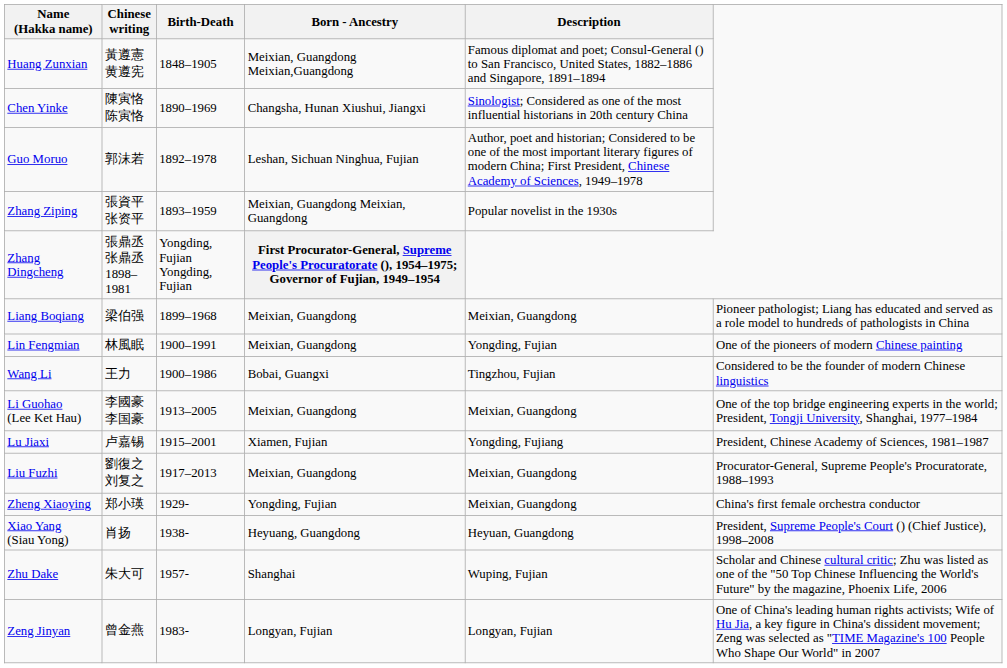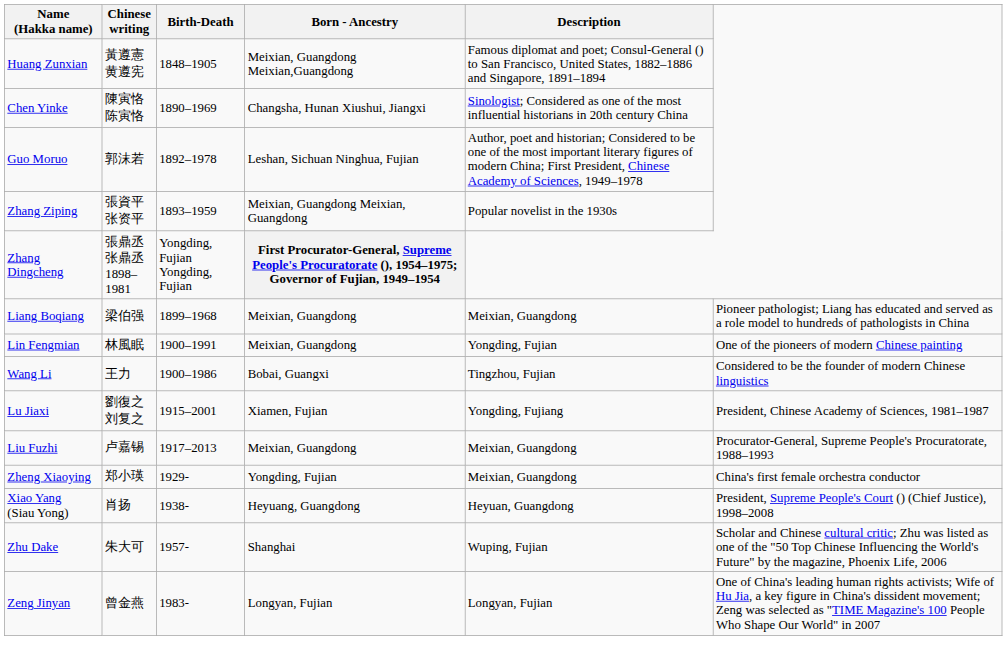 <table class="wikitable">
 <tr>
 <th width="115">Name<br>(Hakka name)</th>
 <th width="60">Chinese writing</th>
 <th>Birth-Death</th>
 <th>Born - Ancestry <br></th>
 <th>Description</th>
 </tr>
 <tr>
 <td><a href='#'>Huang Zunxian</a></td>
 <td>黃遵憲<br>黄遵宪</td>
 <td>1848–1905</td>
 <td>Meixian, Guangdong Meixian,Guangdong <br></td>
 <td>Famous diplomat and poet; Consul-General () to San Francisco, United States, 1882–1886 and Singapore, 1891–1894</td>
 </tr>
 <tr>
 <td><a href='#'>Chen Yinke</a></td>
 <td>陳寅恪<br>陈寅恪</td>
 <td>1890–1969</td>
 <td>Changsha, Hunan Xiushui, Jiangxi <br></td>
 <td><a href='#'>Sinologist</a>; Considered as one of the most influential historians in 20th century China</td>
 </tr>
 <tr>
 <td><a href='#'>Guo Moruo</a></td>
 <td>郭沫若</td>
 <td>1892–1978</td>
 <td>Leshan, Sichuan Ninghua, Fujian</td>
 <td>Author, poet and historian; Considered to be one of the most important literary figures of modern China; First President, <a href='#'>Chinese Academy of Sciences</a>, 1949–1978</td>
 </tr>
 <tr>
 <td><a href='#'>Zhang Ziping</a></td>
 <td>張資平<br>张资平</td>
 <td>1893–1959</td>
 <td>Meixian, Guangdong Meixian, Guangdong</td>
 <td>Popular novelist in the 1930s</td>
 </tr>
 <tr>
 <td><a href='#'>Zhang Dingcheng</a></td>
 <td>張鼎丞<br>张鼎丞 1898–1981</td>
 <td>Yongding, Fujian Yongding, Fujian</td>
 <th>First Procurator-General, <a href='#'>Supreme People's Procuratorate</a> (), 1954–1975; Governor of Fujian, 1949–1954</th>
 </tr>
 <tr>
 <td><a href='#'>Liang Boqiang</a></td>
 <td>梁伯强</td>
 <td>1899–1968</td>
 <td>Meixian, Guangdong</td>
 <td>Meixian, Guangdong</td>
 <td>Pioneer pathologist; Liang has educated and served as a role model to hundreds of pathologists in China</td>
 </tr>
 <tr>
 <td><a href='#'>Lin Fengmian</a></td>
 <td>林風眠</td>
 <td>1900–1991</td>
 <td>Meixian, Guangdong</td>
 <td>Yongding, Fujian</td>
 <td>One of the pioneers of modern <a href='#'>Chinese painting</a></td>
 </tr>
 <tr>
 <td><a href='#'>Wang Li</a></td>
 <td>王力</td>
 <td>1900–1986</td>
 <td>Bobai, Guangxi</td>
 <td>Tingzhou, Fujian</td>
 <td>Considered to be the founder of modern Chinese <a href='#'>linguistics</a></td>
 </tr>
 <tr>
-<td><a href='#'>Li Guohao</a><br>(Lee Ket Hau)</td>
-<td>李國豪<br>李国豪</td>
-<td>1913–2005</td>
-<td>Meixian, Guangdong</td>
-<td>Meixian, Guangdong</td>
-<td>One of the top bridge engineering experts in the world; President, <a href='#'>Tongji University</a>, Shanghai, 1977–1984</td>
-</tr>
-<tr>
 <td><a href='#'>Lu Jiaxi</a></td>
-<td>卢嘉锡</td>
+<td>劉復之<br>刘复之</td>
 <td>1915–2001</td>
 <td>Xiamen, Fujian</td>
 <td>Yongding, Fujiang</td>
 <td>President, Chinese Academy of Sciences, 1981–1987</td>
 </tr>
 <tr>
 <td><a href='#'>Liu Fuzhi</a></td>
-<td>劉復之<br>刘复之</td>
+<td>卢嘉锡</td>
 <td>1917–2013</td>
 <td>Meixian, Guangdong</td>
 <td>Meixian, Guangdong</td>
 <td>Procurator-General, Supreme People's Procuratorate, 1988–1993</td>
 </tr>
 <tr>
 <td><a href='#'>Zheng Xiaoying</a></td>
 <td>郑小瑛</td>
 <td>1929-</td>
 <td>Yongding, Fujian</td>
 <td>Meixian, Guangdong</td>
 <td>China's first female orchestra conductor</td>
 </tr>
 <tr>
 <td><a href='#'>Xiao Yang</a><br>(Siau Yong)</td>
 <td>肖扬</td>
 <td>1938-</td>
 <td>Heyuang, Guangdong</td>
 <td>Heyuan, Guangdong</td>
 <td>President, <a href='#'>Supreme People's Court</a> () (Chief Justice), 1998–2008</td>
 </tr>
 <tr>
 <td><a href='#'>Zhu Dake</a></td>
 <td>朱大可</td>
 <td>1957-</td>
 <td>Shanghai</td>
 <td>Wuping, Fujian</td>
 <td>Scholar and Chinese <a href='#'>cultural critic</a>; Zhu was listed as one of the "50 Top Chinese Influencing the World's Future" by the magazine, Phoenix Life, 2006</td>
 </tr>
 <tr>
 <td><a href='#'>Zeng Jinyan</a></td>
 <td>曾金燕</td>
 <td>1983-</td>
 <td>Longyan, Fujian</td>
 <td>Longyan, Fujian</td>
 <td>One of China's leading human rights activists; Wife of <a href='#'>Hu Jia</a>, a key figure in China's dissident movement; Zeng was selected as "<a href='#'>TIME Magazine's 100</a> People Who Shape Our World" in 2007</td>
 </tr>
 </table>
